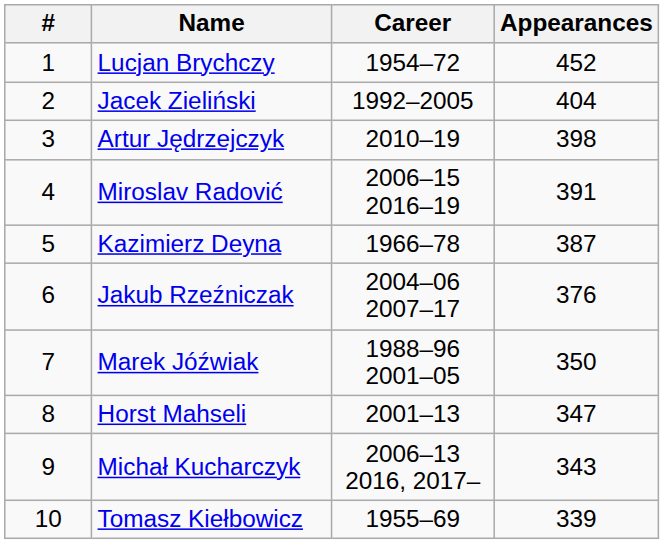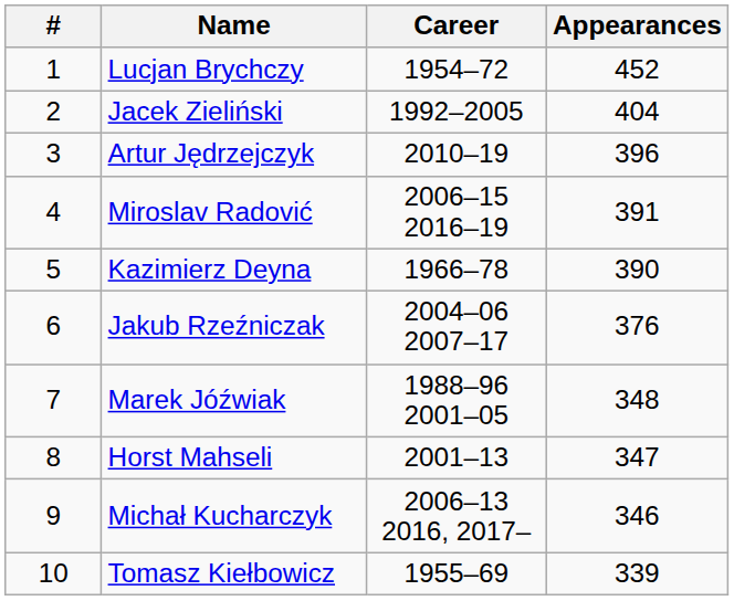 <table class="wikitable" style="text-align: center;">
 <tr>
 <th width=50px>#</th>
 <th width=150px>Name</th>
 <th width=100px>Career</th>
 <th width=50px>Appearances</th>
 </tr>
 <tr>
 <td>1</td>
 <td align="left"><a href='#'>Lucjan Brychczy</a></td>
 <td>1954–72</td>
 <td>452</td>
 </tr>
 <tr>
 <td>2</td>
 <td align="left"><a href='#'>Jacek Zieliński</a></td>
 <td>1992–2005</td>
 <td>404</td>
 </tr>
 <tr>
 <td>3</td>
 <td align="left"><a href='#'>Artur Jędrzejczyk</a></td>
 <td>2010–19</td>
-<td>398</td>
+<td>396</td>
 </tr>
 <tr>
 <td>4</td>
 <td align="left"> <a href='#'>Miroslav Radović</a></td>
 <td>2006–15 <br> 2016–19</td>
 <td>391</td>
 </tr>
 <tr>
 <td>5</td>
 <td align="left"><a href='#'>Kazimierz Deyna</a></td>
 <td>1966–78</td>
-<td>387</td>
+<td>390</td>
 </tr>
 <tr>
 <td>6</td>
 <td align="left"><a href='#'>Jakub Rzeźniczak</a></td>
 <td>2004–06 <br> 2007–17</td>
 <td>376</td>
 </tr>
 <tr>
 <td>7</td>
 <td align="left"><a href='#'>Marek Jóźwiak</a></td>
 <td>1988–96 <br> 2001–05</td>
-<td>350</td>
+<td>348</td>
 </tr>
 <tr>
 <td>8</td>
 <td align="left"><a href='#'>Horst Mahseli</a></td>
 <td>2001–13</td>
 <td>347</td>
 </tr>
 <tr>
 <td>9</td>
 <td align="left"><a href='#'>Michał Kucharczyk</a></td>
 <td>2006–13 <br> 2016, 2017–</td>
-<td>343</td>
+<td>346</td>
 </tr>
 <tr>
 <td>10</td>
 <td align="left"><a href='#'>Tomasz Kiełbowicz</a></td>
 <td>1955–69</td>
 <td>339</td>
 </tr>
 </table>
